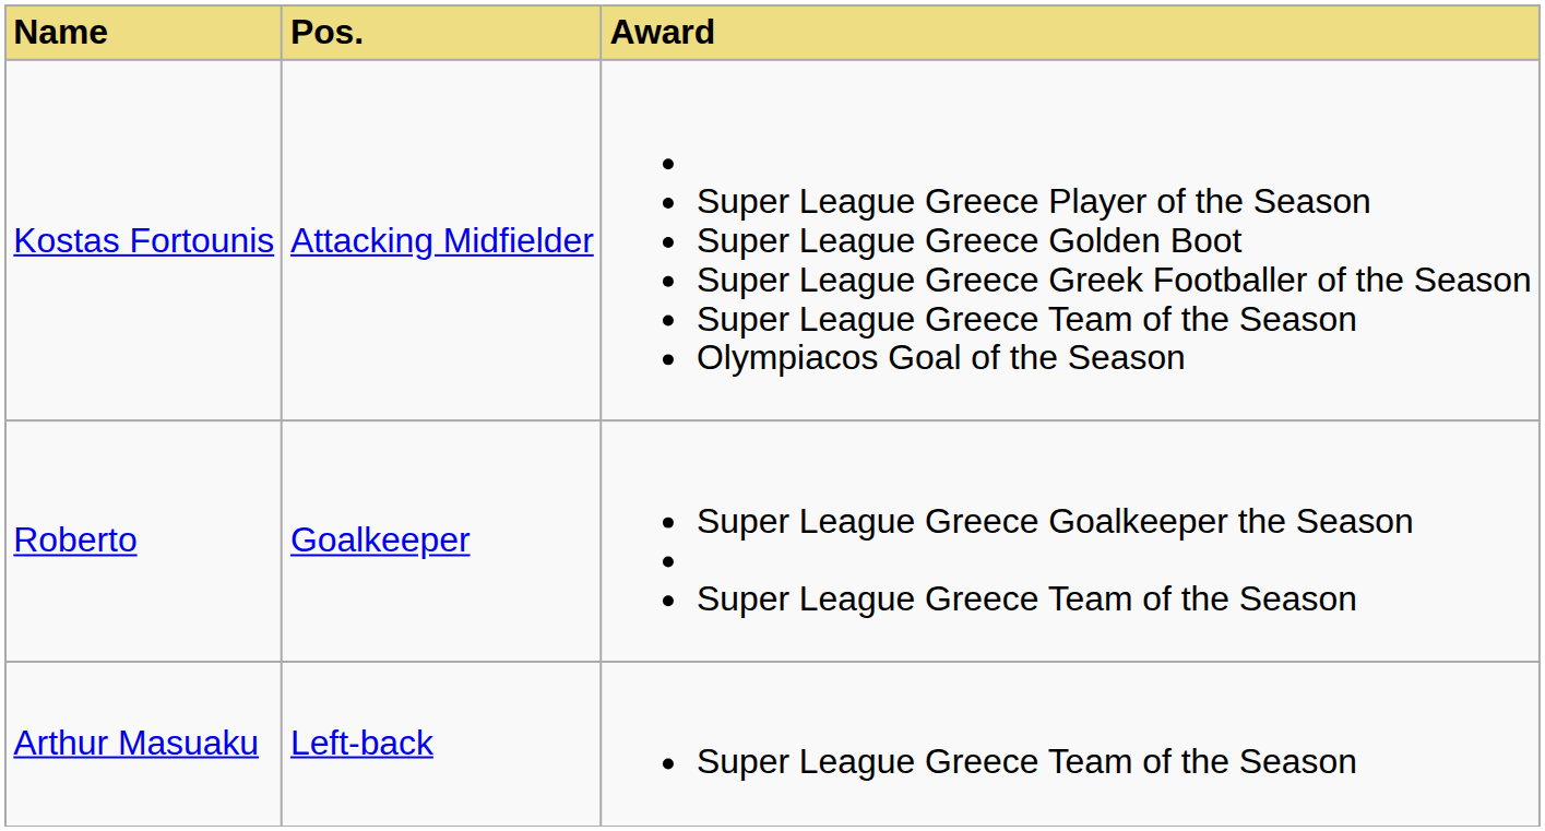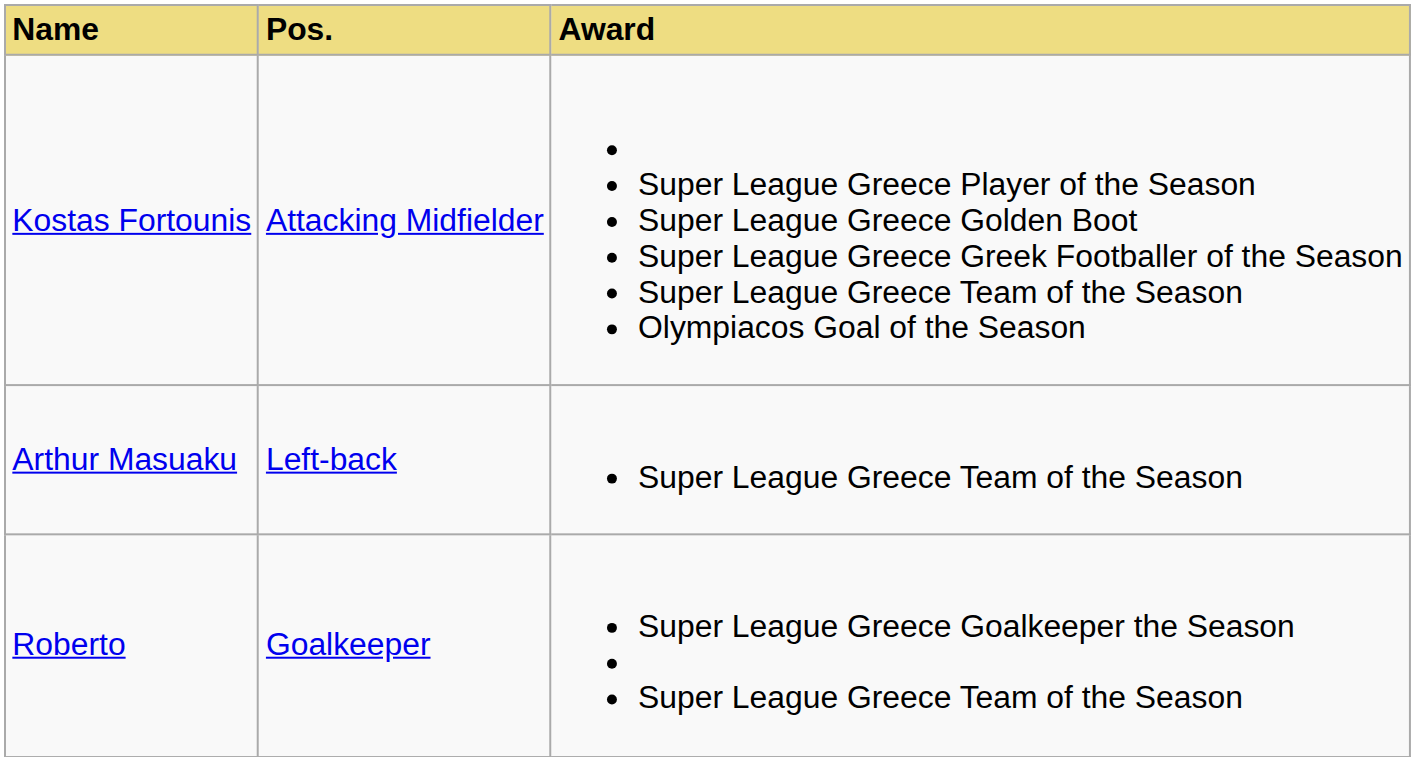 <table class="wikitable">
 <tr>
 <td style="background-color: #eedd82"  !><strong>Name</strong></td>
 <td style="background-color: #eedd82"  !><strong>Pos.</strong></td>
 <td style="background-color: #eedd82" !><strong>Award</strong></td>
 </tr>
 <tr>
 <td> <a href='#'>Kostas Fortounis</a></td>
 <td><a href='#'>Attacking Midfielder</a></td>
 <td><br><ul><li></li><li>Super League Greece Player of the Season</li><li>Super League Greece Golden Boot</li><li>Super League Greece Greek Footballer of the Season</li><li>Super League Greece Team of the Season</li><li>Olympiacos Goal of the Season</li></ul></td>
 </tr>
 <tr>
+<td> <a href='#'>Arthur Masuaku</a></td>
+<td><a href='#'>Left-back</a></td>
+<td><br><ul><li>Super League Greece Team of the Season</li></ul></td>
+</tr>
+<tr>
 <td> <a href='#'>Roberto</a></td>
 <td><a href='#'>Goalkeeper</a></td>
 <td><br><ul><li>Super League Greece  Goalkeeper the Season</li><li></li><li>Super League Greece Team of the Season</li></ul></td>
 </tr>
 <tr>
-<td> <a href='#'>Arthur Masuaku</a></td>
-<td><a href='#'>Left-back</a></td>
-<td><br><ul><li>Super League Greece Team of the Season</li></ul></td>
-</tr>
-<tr>
 </tr>
 </table>
